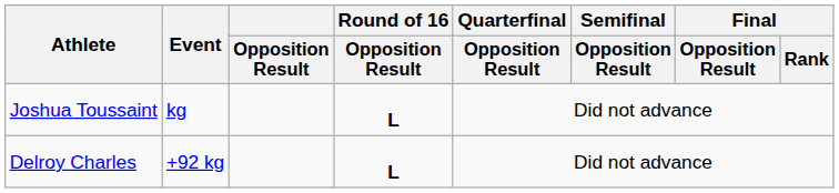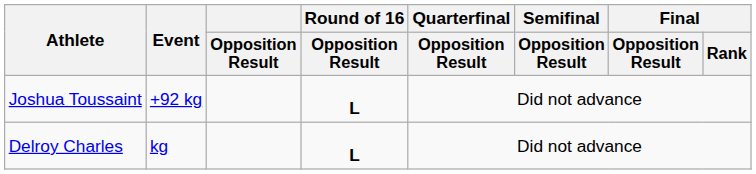 <table class=wikitable style=font-size:90%;text-align:center>
 <tr>
 <th rowspan=2>Athlete</th>
 <th rowspan=2>Event</th>
 <th></th>
 <th>Round of 16</th>
 <th>Quarterfinal</th>
 <th>Semifinal</th>
 <th colspan=2>Final</th>
 </tr>
 <tr style=font-size:95%>
 <th>Opposition<br>Result</th>
 <th>Opposition<br>Result</th>
 <th>Opposition<br>Result</th>
 <th>Opposition<br>Result</th>
 <th>Opposition<br>Result</th>
 <th>Rank</th>
 </tr>
 <tr>
 <td align=left><a href='#'>Joshua Toussaint</a></td>
-<td align=left><a href='#'> kg</a></td>
+<td align=left><a href='#'>+92 kg</a></td>
 <td></td>
 <td><br><strong>L</strong> </td>
 <td colspan=4>Did not advance</td>
 </tr>
 <tr>
 <td align=left><a href='#'>Delroy Charles</a></td>
-<td align=left><a href='#'>+92 kg</a></td>
+<td align=left><a href='#'> kg</a></td>
 <td></td>
 <td><br><strong>L</strong> </td>
 <td colspan=4>Did not advance</td>
 </tr>
 </table>
